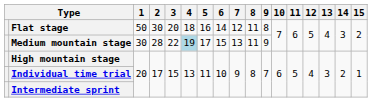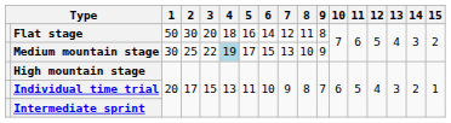 <table class="wikitable plainrowheaders floatright" style="text-align: center;">
 <tr>
 <th scope="col" colspan="2">Type</th>
 <th scope="col">1</th>
 <th scope="col">2</th>
 <th scope="col">3</th>
 <th scope="col">4</th>
 <th scope="col">5</th>
 <th scope="col">6</th>
 <th scope="col">7</th>
 <th scope="col">8</th>
 <th scope="col">9</th>
 <th scope="col">10</th>
 <th scope="col">11</th>
 <th scope="col">12</th>
 <th scope="col">13</th>
 <th scope="col">14</th>
 <th scope="col">15</th>
 </tr>
 <tr>
 <th scope="row"></th>
 <th scope="row" style="text-align:left;">Flat stage</th>
 <td>50</td>
 <td>30</td>
 <td>20</td>
 <td>18</td>
 <td>16</td>
 <td>14</td>
 <td>12</td>
 <td>11</td>
 <td>8</td>
 <td rowspan="2">7</td>
 <td rowspan="2">6</td>
 <td rowspan="2">5</td>
 <td rowspan="2">4</td>
 <td rowspan="2">3</td>
 <td rowspan="2">2</td>
 </tr>
 <tr>
 <th scope="row"></th>
 <th scope="row" style="text-align:left;">Medium mountain stage</th>
 <td>30</td>
-<td>28</td>
+<td>25</td>
 <td>22</td>
 <td style="background: lightblue;">19</td>
 <td>17</td>
 <td>15</td>
 <td>13</td>
-<td>11</td>
+<td>10</td>
 <td>9</td>
 </tr>
 <tr>
 <th scope="row"></th>
 <th scope="row" style="text-align:left;">High mountain stage</th>
 <td rowspan="3">20</td>
 <td rowspan="3">17</td>
 <td rowspan="3">15</td>
 <td rowspan="3">13</td>
 <td rowspan="3">11</td>
 <td rowspan="3">10</td>
 <td rowspan="3">9</td>
 <td rowspan="3">8</td>
 <td rowspan="3">7</td>
 <td rowspan="3">6</td>
 <td rowspan="3">5</td>
 <td rowspan="3">4</td>
 <td rowspan="3">3</td>
 <td rowspan="3">2</td>
 <td rowspan="3">1</td>
 </tr>
 <tr>
 <th scope="row"></th>
 <th scope="row" style="text-align:left;"><a href='#'>Individual time trial</a></th>
 </tr>
 <tr>
 <th scope="row"></th>
 <th scope="row" style="text-align:left;"><a href='#'>Intermediate sprint</a></th>
 </tr>
 </table>
